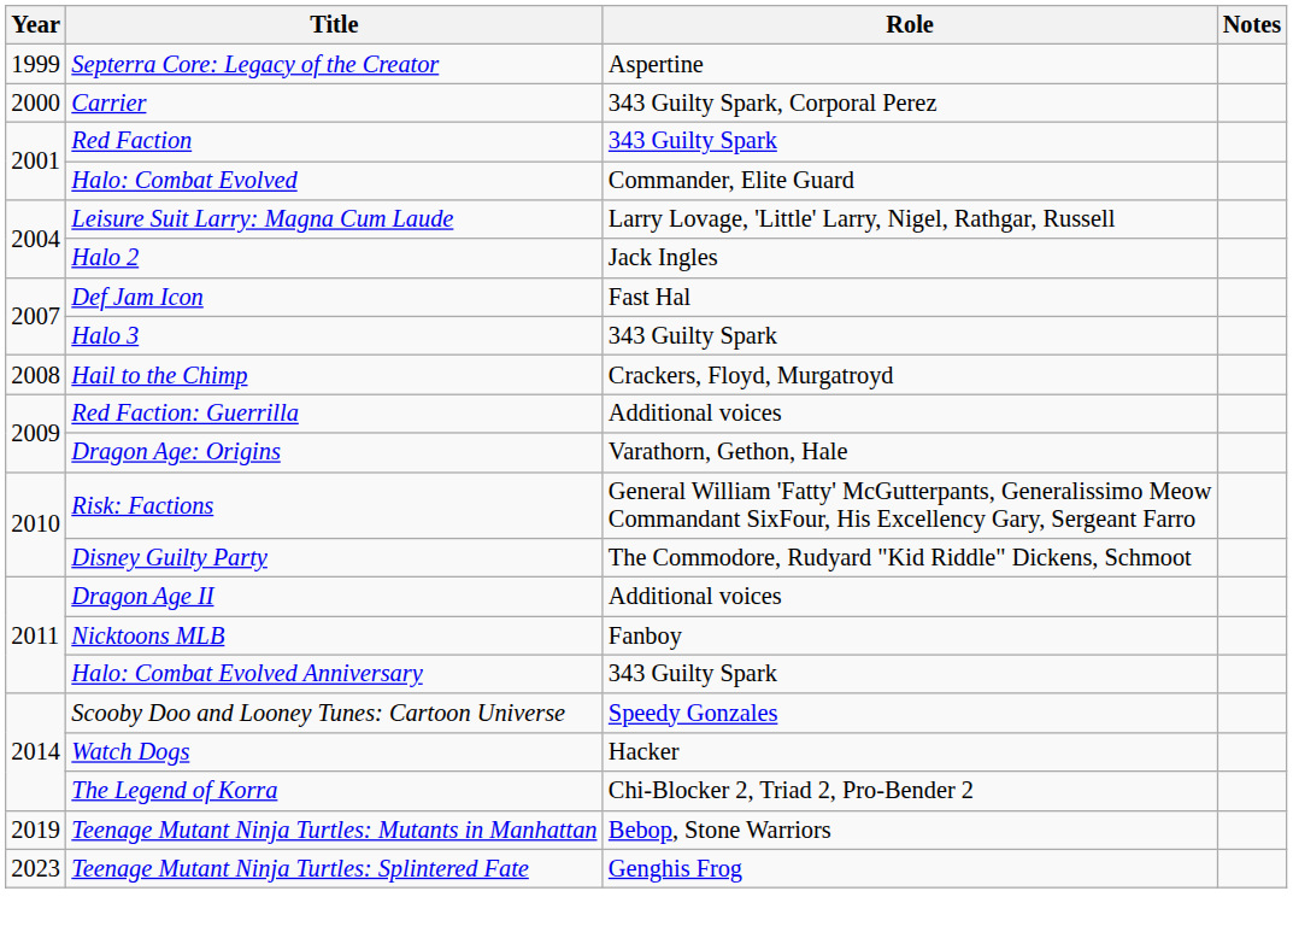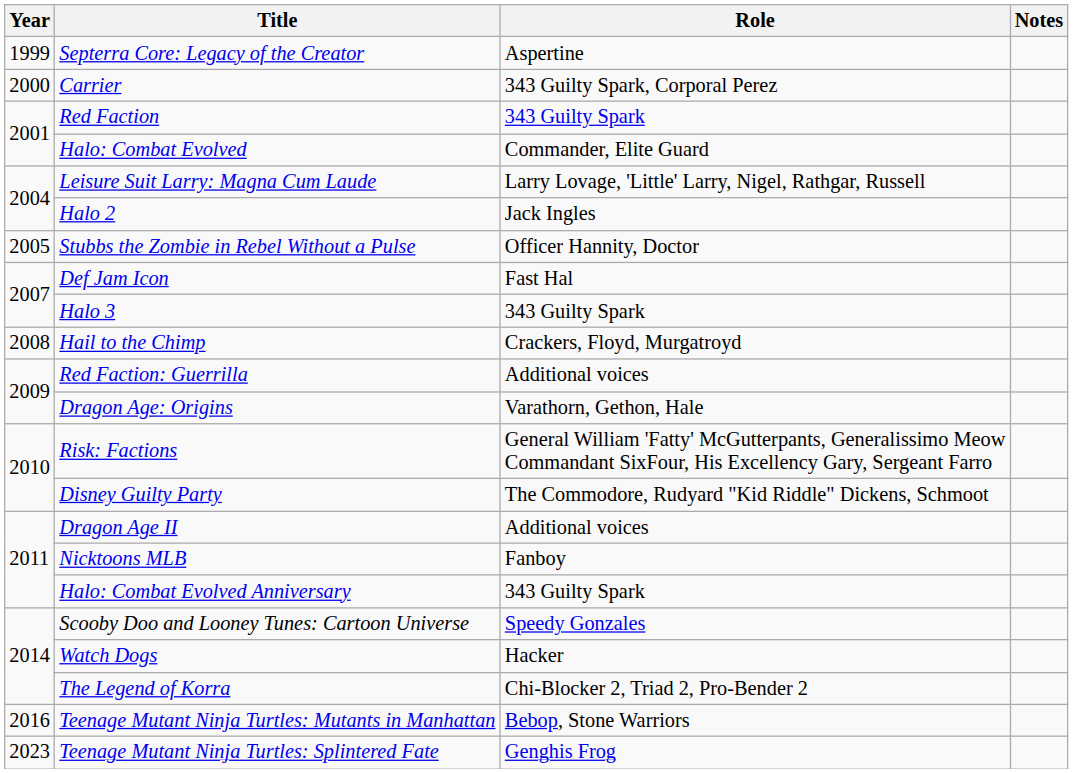 <table class="wikitable sortable plainrowheaders" style="white-space:nowrap">
 <tr>
 <th>Year</th>
 <th>Title</th>
 <th>Role</th>
 <th>Notes</th>
 </tr>
 <tr>
 <td>1999</td>
 <td><em><a href='#'>Septerra Core: Legacy of the Creator</a></em></td>
 <td>Aspertine</td>
 <td></td>
 </tr>
 <tr>
 <td>2000</td>
 <td><em><a href='#'>Carrier</a></em></td>
 <td>343 Guilty Spark, Corporal Perez</td>
 <td></td>
 </tr>
 <tr>
 <td rowspan=2>2001</td>
 <td><em><a href='#'>Red Faction</a></em></td>
 <td><a href='#'>343 Guilty Spark</a></td>
 <td></td>
 </tr>
 <tr>
 <td><em><a href='#'>Halo: Combat Evolved</a></em></td>
 <td>Commander, Elite Guard</td>
 <td></td>
 </tr>
 <tr>
 <td rowspan=2>2004</td>
 <td><em><a href='#'>Leisure Suit Larry: Magna Cum Laude</a></em></td>
 <td>Larry Lovage, 'Little' Larry, Nigel, Rathgar, Russell</td>
 <td></td>
 </tr>
 <tr>
 <td><em><a href='#'>Halo 2</a></em></td>
 <td>Jack Ingles</td>
+<td></td>
+</tr>
+<tr>
+<td>2005</td>
+<td><em><a href='#'>Stubbs the Zombie in Rebel Without a Pulse</a></em></td>
+<td>Officer Hannity, Doctor</td>
 <td></td>
 </tr>
 <tr>
 <td rowspan=2>2007</td>
 <td><em><a href='#'>Def Jam Icon</a></em></td>
 <td>Fast Hal</td>
 <td></td>
 </tr>
 <tr>
 <td><em><a href='#'>Halo 3</a></em></td>
 <td>343 Guilty Spark</td>
 <td></td>
 </tr>
 <tr>
 <td>2008</td>
 <td><em><a href='#'>Hail to the Chimp</a></em></td>
 <td>Crackers, Floyd, Murgatroyd</td>
 <td></td>
 </tr>
 <tr>
 <td rowspan=2>2009</td>
 <td><em><a href='#'>Red Faction: Guerrilla</a></em></td>
 <td>Additional voices</td>
 <td></td>
 </tr>
 <tr>
 <td><em><a href='#'>Dragon Age: Origins</a></em></td>
 <td>Varathorn, Gethon, Hale</td>
 <td></td>
 </tr>
 <tr>
 <td rowspan=2>2010</td>
 <td><em><a href='#'>Risk: Factions</a></em></td>
 <td>General William 'Fatty' McGutterpants, Generalissimo Meow<br> Commandant SixFour, His Excellency Gary, Sergeant Farro</td>
 <td></td>
 </tr>
 <tr>
 <td><em><a href='#'>Disney Guilty Party</a></em></td>
 <td>The Commodore, Rudyard "Kid Riddle" Dickens, Schmoot</td>
 <td></td>
 </tr>
 <tr>
 <td rowspan=3>2011</td>
 <td><em><a href='#'>Dragon Age II</a></em></td>
 <td>Additional voices</td>
 <td></td>
 </tr>
 <tr>
 <td><em><a href='#'>Nicktoons MLB</a></em></td>
 <td>Fanboy</td>
 <td></td>
 </tr>
 <tr>
 <td><em><a href='#'>Halo: Combat Evolved Anniversary</a></em></td>
 <td>343 Guilty Spark</td>
 <td></td>
 </tr>
 <tr>
 <td rowspan=3>2014</td>
 <td><em>Scooby Doo and Looney Tunes: Cartoon Universe</em></td>
 <td><a href='#'>Speedy Gonzales</a></td>
 <td></td>
 </tr>
 <tr>
 <td><em><a href='#'>Watch Dogs</a></em></td>
 <td>Hacker</td>
 <td></td>
 </tr>
 <tr>
 <td><em><a href='#'>The Legend of Korra</a></em></td>
 <td>Chi-Blocker 2, Triad 2, Pro-Bender 2</td>
 <td></td>
 </tr>
 <tr>
-<td>2019</td>
+<td>2016</td>
 <td><em><a href='#'>Teenage Mutant Ninja Turtles: Mutants in Manhattan</a></em></td>
 <td><a href='#'>Bebop</a>, Stone Warriors</td>
 <td></td>
 </tr>
 <tr>
 <td>2023</td>
 <td><em><a href='#'>Teenage Mutant Ninja Turtles: Splintered Fate</a></em></td>
 <td><a href='#'>Genghis Frog</a></td>
 <td></td>
 </tr>
 </table>
